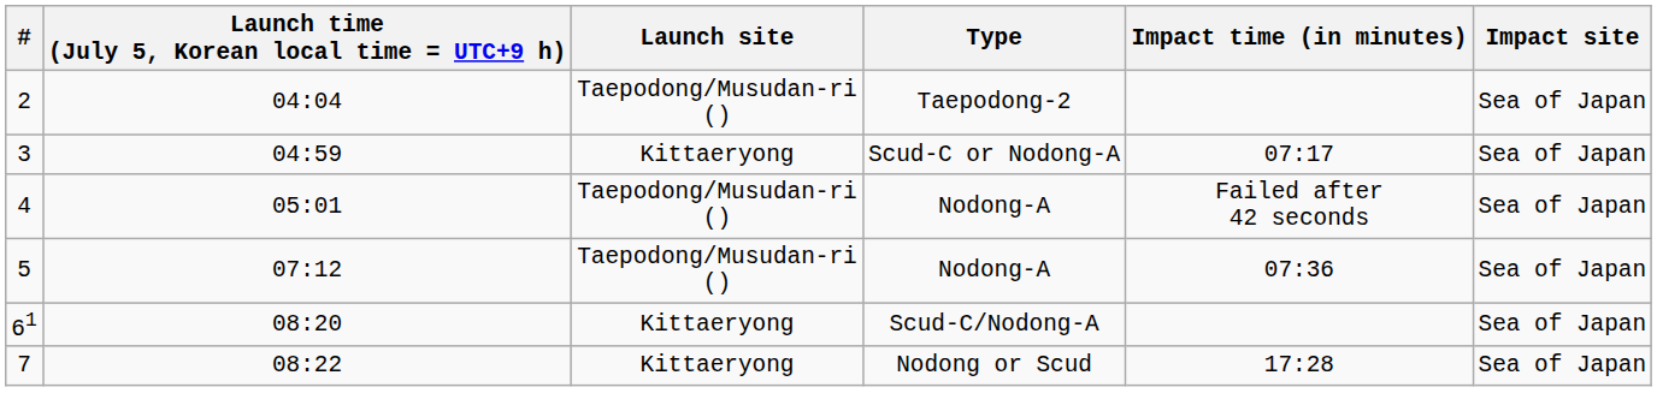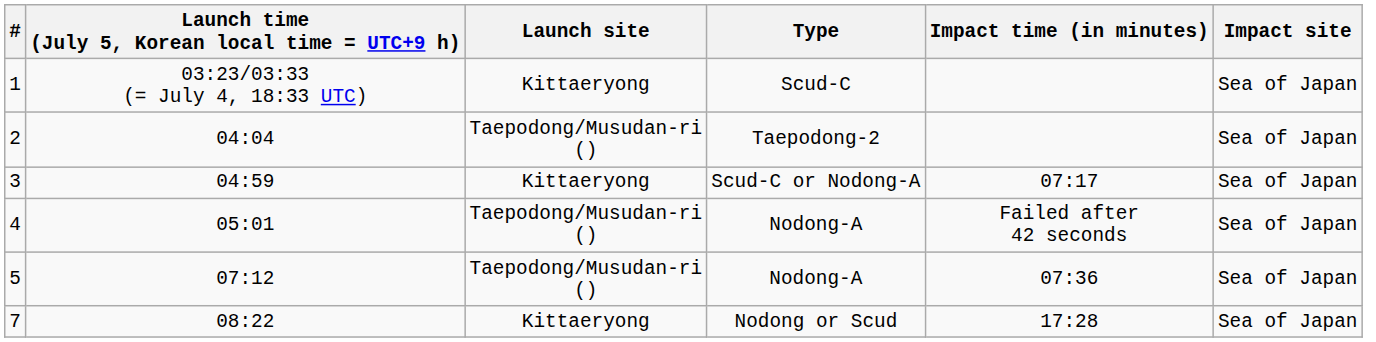 <table class="wikitable" style="text-align: center;">
 <tr>
 <th>#</th>
 <th>Launch time<br>(July 5, Korean local time = <a href='#'>UTC+9</a> h)</th>
 <th>Launch site</th>
 <th>Type</th>
 <th>Impact time    (in minutes)</th>
 <th>Impact site</th>
+</tr>
+<tr>
+<td>1</td>
+<td>03:23/03:33<br>(= July 4, 18:33 <a href='#'>UTC</a>)</td>
+<td>Kittaeryong</td>
+<td>Scud-C</td>
+<td></td>
+<td>Sea of Japan</td>
 </tr>
 <tr>
 <td>2</td>
 <td>04:04</td>
 <td>Taepodong/Musudan-ri<br>()</td>
 <td>Taepodong-2</td>
 <td></td>
 <td>Sea of Japan</td>
 </tr>
 <tr>
 <td>3</td>
 <td>04:59</td>
 <td>Kittaeryong</td>
 <td>Scud-C or Nodong-A</td>
 <td>07:17</td>
 <td>Sea of Japan</td>
 </tr>
 <tr>
 <td>4</td>
 <td>05:01</td>
 <td>Taepodong/Musudan-ri<br>()</td>
 <td>Nodong-A</td>
 <td>Failed after<br>42 seconds</td>
 <td>Sea of Japan</td>
 </tr>
 <tr>
 <td>5</td>
 <td>07:12</td>
 <td>Taepodong/Musudan-ri<br>()</td>
 <td>Nodong-A</td>
 <td>07:36</td>
 <td>Sea of Japan</td>
 </tr>
 <tr>
-<td>6<sup>1</sup></td>
-<td>08:20</td>
-<td>Kittaeryong</td>
-<td>Scud-C/Nodong-A</td>
-<td></td>
-<td>Sea of Japan</td>
-</tr>
-<tr>
 <td>7</td>
 <td>08:22</td>
 <td>Kittaeryong</td>
 <td>Nodong or Scud</td>
 <td>17:28</td>
 <td>Sea of Japan</td>
 </tr>
 </table>
